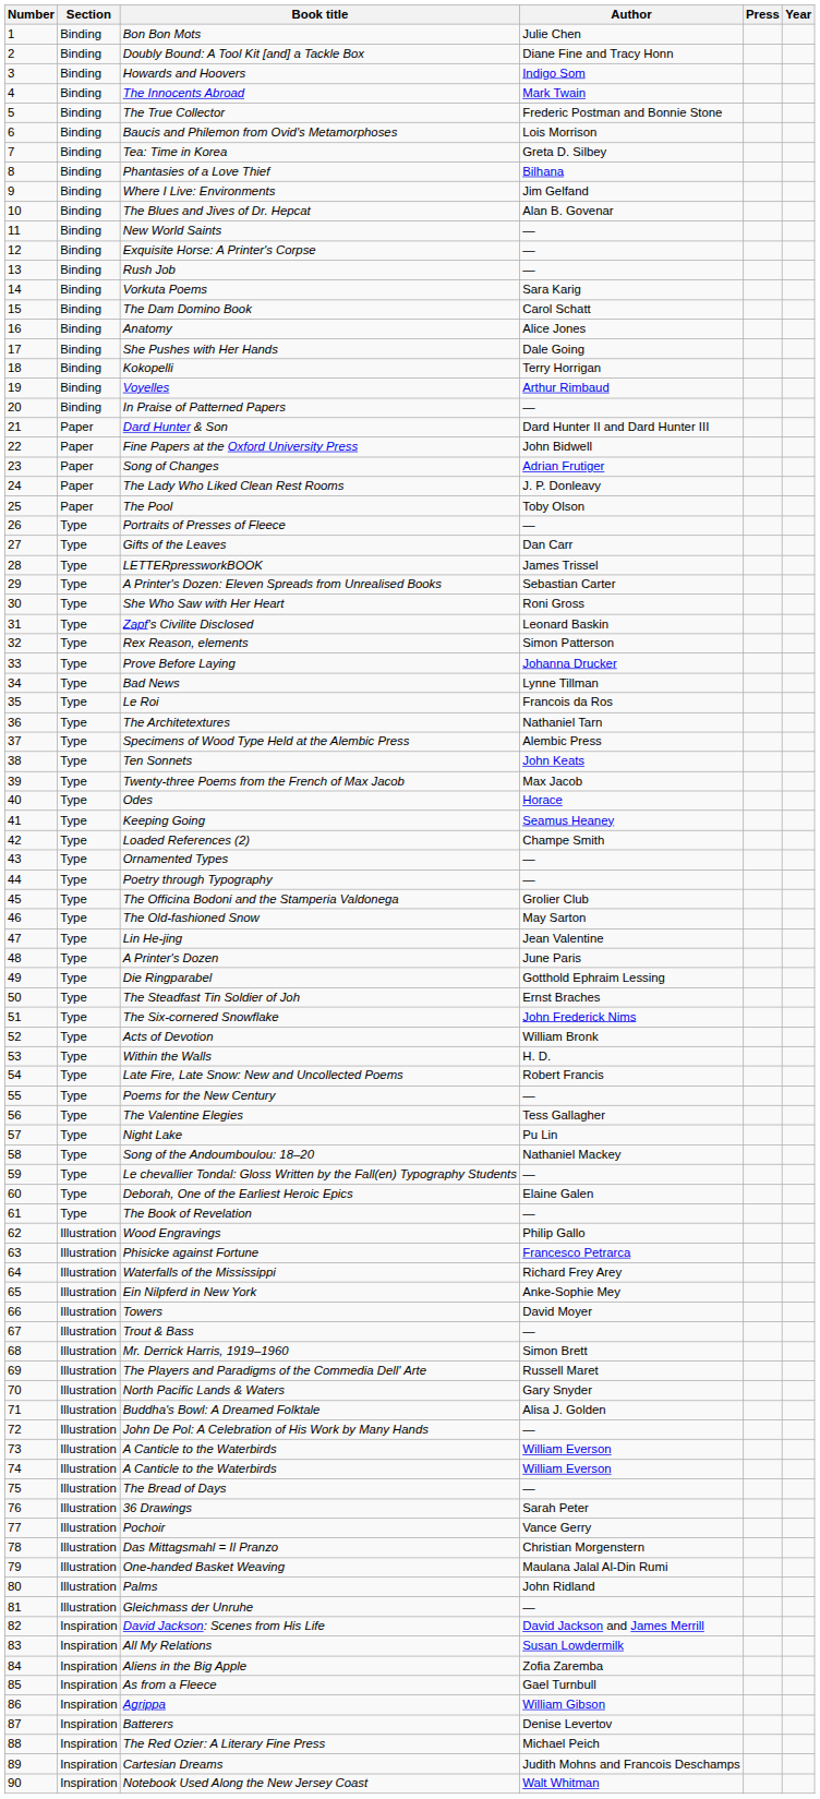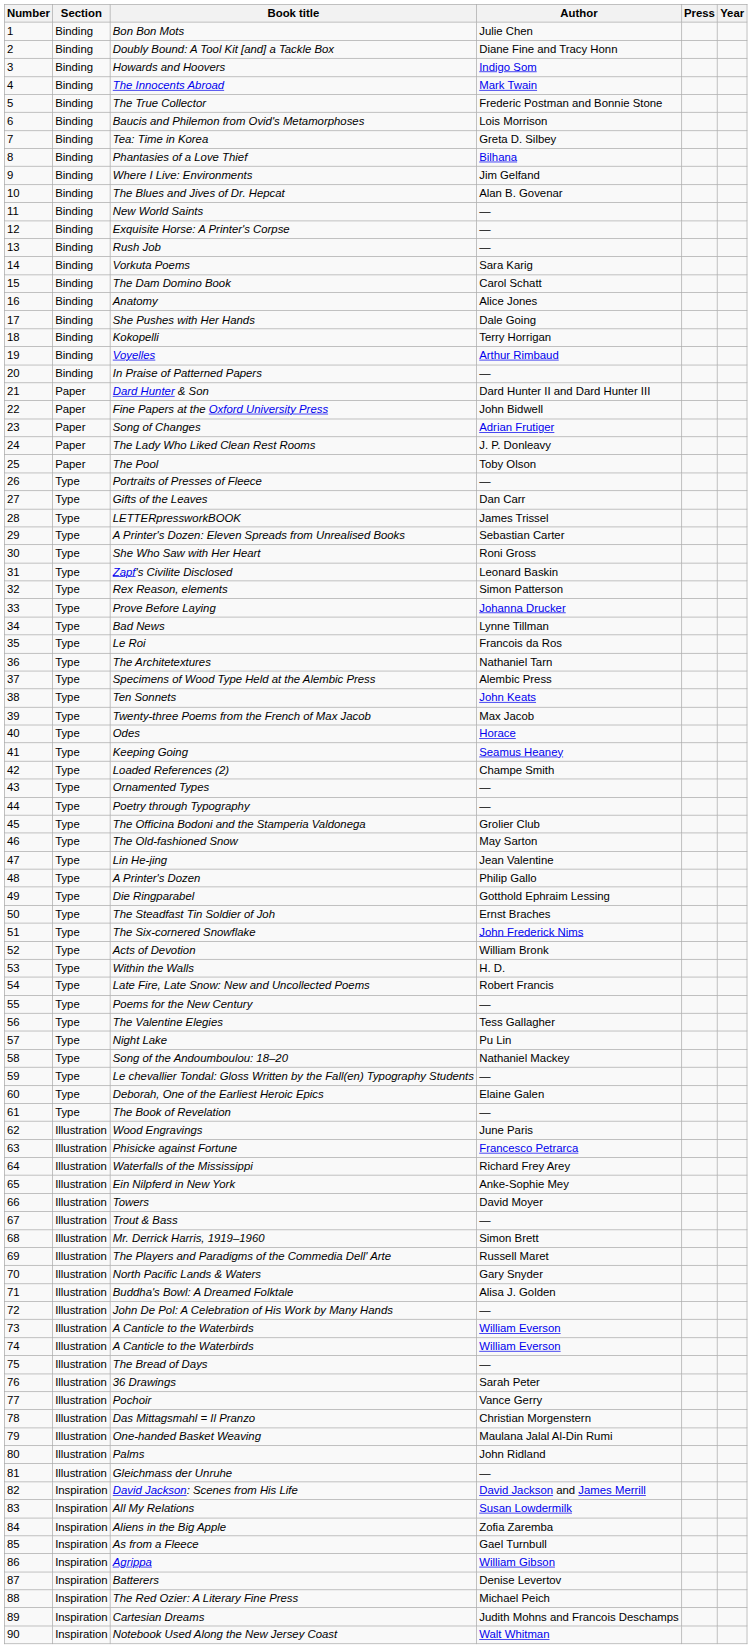 <table class="wikitable sortable">
 <tr>
 <th>Number</th>
 <th>Section</th>
 <th>Book title</th>
 <th>Author</th>
 <th>Press</th>
 <th>Year</th>
 </tr>
 <tr>
 <td>1</td>
 <td>Binding</td>
 <td><em>Bon Bon Mots</em></td>
 <td>Julie Chen</td>
 <td></td>
 <td></td>
 </tr>
 <tr>
 <td>2</td>
 <td>Binding</td>
 <td><em>Doubly Bound: A Tool Kit [and] a Tackle Box</em></td>
 <td>Diane Fine and Tracy Honn</td>
 <td></td>
 <td></td>
 </tr>
 <tr>
 <td>3</td>
 <td>Binding</td>
 <td><em>Howards and Hoovers</em></td>
 <td><a href='#'>Indigo Som</a></td>
 <td></td>
 <td></td>
 </tr>
 <tr>
 <td>4</td>
 <td>Binding</td>
 <td><em><a href='#'>The Innocents Abroad</a></em></td>
 <td><a href='#'>Mark Twain</a></td>
 <td></td>
 <td></td>
 </tr>
 <tr>
 <td>5</td>
 <td>Binding</td>
 <td><em>The True Collector</em></td>
 <td>Frederic Postman and Bonnie Stone</td>
 <td></td>
 <td></td>
 </tr>
 <tr>
 <td>6</td>
 <td>Binding</td>
 <td><em>Baucis and Philemon from Ovid's Metamorphoses</em></td>
 <td>Lois Morrison</td>
 <td></td>
 <td></td>
 </tr>
 <tr>
 <td>7</td>
 <td>Binding</td>
 <td><em>Tea: Time in Korea</em></td>
 <td>Greta D. Silbey</td>
 <td></td>
 <td></td>
 </tr>
 <tr>
 <td>8</td>
 <td>Binding</td>
 <td><em>Phantasies of a Love Thief</em></td>
 <td><a href='#'>Bilhana</a></td>
 <td></td>
 <td></td>
 </tr>
 <tr>
 <td>9</td>
 <td>Binding</td>
 <td><em>Where I Live: Environments</em></td>
 <td>Jim Gelfand</td>
 <td></td>
 <td></td>
 </tr>
 <tr>
 <td>10</td>
 <td>Binding</td>
 <td><em>The Blues and Jives of Dr. Hepcat</em></td>
 <td>Alan B. Govenar</td>
 <td></td>
 <td></td>
 </tr>
 <tr>
 <td>11</td>
 <td>Binding</td>
 <td><em>New World Saints</em></td>
 <td>—</td>
 <td></td>
 <td></td>
 </tr>
 <tr>
 <td>12</td>
 <td>Binding</td>
 <td><em>Exquisite Horse: A Printer's Corpse</em></td>
 <td>—</td>
 <td></td>
 <td></td>
 </tr>
 <tr>
 <td>13</td>
 <td>Binding</td>
 <td><em>Rush Job</em></td>
 <td>—</td>
 <td></td>
 <td></td>
 </tr>
 <tr>
 <td>14</td>
 <td>Binding</td>
 <td><em>Vorkuta Poems</em></td>
 <td>Sara Karig</td>
 <td></td>
 <td></td>
 </tr>
 <tr>
 <td>15</td>
 <td>Binding</td>
 <td><em>The Dam Domino Book</em></td>
 <td>Carol Schatt</td>
 <td></td>
 <td></td>
 </tr>
 <tr>
 <td>16</td>
 <td>Binding</td>
 <td><em>Anatomy</em></td>
 <td>Alice Jones</td>
 <td></td>
 <td></td>
 </tr>
 <tr>
 <td>17</td>
 <td>Binding</td>
 <td><em>She Pushes with Her Hands</em></td>
 <td>Dale Going</td>
 <td></td>
 <td></td>
 </tr>
 <tr>
 <td>18</td>
 <td>Binding</td>
 <td><em>Kokopelli</em></td>
 <td>Terry Horrigan</td>
 <td></td>
 <td></td>
 </tr>
 <tr>
 <td>19</td>
 <td>Binding</td>
 <td><em><a href='#'>Voyelles</a></em></td>
 <td><a href='#'>Arthur Rimbaud</a></td>
 <td></td>
 <td></td>
 </tr>
 <tr>
 <td>20</td>
 <td>Binding</td>
 <td><em>In Praise of Patterned Papers</em></td>
 <td>—</td>
 <td></td>
 <td></td>
 </tr>
 <tr>
 <td>21</td>
 <td>Paper</td>
 <td><em><a href='#'>Dard Hunter</a> & Son</em></td>
 <td>Dard Hunter II and Dard Hunter III</td>
 <td></td>
 <td></td>
 </tr>
 <tr>
 <td>22</td>
 <td>Paper</td>
 <td><em>Fine Papers at the <a href='#'>Oxford University Press</a></em></td>
 <td>John Bidwell</td>
 <td></td>
 <td></td>
 </tr>
 <tr>
 <td>23</td>
 <td>Paper</td>
 <td><em>Song of Changes</em></td>
 <td><a href='#'>Adrian Frutiger</a></td>
 <td></td>
 <td></td>
 </tr>
 <tr>
 <td>24</td>
 <td>Paper</td>
 <td><em>The Lady Who Liked Clean Rest Rooms</em></td>
 <td>J. P. Donleavy</td>
 <td></td>
 <td></td>
 </tr>
 <tr>
 <td>25</td>
 <td>Paper</td>
 <td><em>The Pool</em></td>
 <td>Toby Olson</td>
 <td></td>
 <td></td>
 </tr>
 <tr>
 <td>26</td>
 <td>Type</td>
 <td><em>Portraits of Presses of Fleece</em></td>
 <td>—</td>
 <td></td>
 <td></td>
 </tr>
 <tr>
 <td>27</td>
 <td>Type</td>
 <td><em>Gifts of the Leaves</em></td>
 <td>Dan Carr</td>
 <td></td>
 <td></td>
 </tr>
 <tr>
 <td>28</td>
 <td>Type</td>
 <td><em>LETTERpressworkBOOK</em></td>
 <td>James Trissel</td>
 <td></td>
 <td></td>
 </tr>
 <tr>
 <td>29</td>
 <td>Type</td>
 <td><em>A Printer's Dozen: Eleven Spreads from Unrealised Books</em></td>
 <td>Sebastian Carter</td>
 <td></td>
 <td></td>
 </tr>
 <tr>
 <td>30</td>
 <td>Type</td>
 <td><em>She Who Saw with Her Heart</em></td>
 <td>Roni Gross</td>
 <td></td>
 <td></td>
 </tr>
 <tr>
 <td>31</td>
 <td>Type</td>
 <td><em><a href='#'>Zapf</a>'s Civilite Disclosed</em></td>
 <td>Leonard Baskin</td>
 <td></td>
 <td></td>
 </tr>
 <tr>
 <td>32</td>
 <td>Type</td>
 <td><em>Rex Reason, elements</em></td>
 <td>Simon Patterson</td>
 <td></td>
 <td></td>
 </tr>
 <tr>
 <td>33</td>
 <td>Type</td>
 <td><em>Prove Before Laying</em></td>
 <td><a href='#'>Johanna Drucker</a></td>
 <td></td>
 <td></td>
 </tr>
 <tr>
 <td>34</td>
 <td>Type</td>
 <td><em>Bad News</em></td>
 <td>Lynne Tillman</td>
 <td></td>
 <td></td>
 </tr>
 <tr>
 <td>35</td>
 <td>Type</td>
 <td><em>Le Roi</em></td>
 <td>Francois da Ros</td>
 <td></td>
 <td></td>
 </tr>
 <tr>
 <td>36</td>
 <td>Type</td>
 <td><em>The Architetextures</em></td>
 <td>Nathaniel Tarn</td>
 <td></td>
 <td></td>
 </tr>
 <tr>
 <td>37</td>
 <td>Type</td>
 <td><em>Specimens of Wood Type Held at the Alembic Press</em></td>
 <td>Alembic Press</td>
 <td></td>
 <td></td>
 </tr>
 <tr>
 <td>38</td>
 <td>Type</td>
 <td><em>Ten Sonnets</em></td>
 <td><a href='#'>John Keats</a></td>
 <td></td>
 <td></td>
 </tr>
 <tr>
 <td>39</td>
 <td>Type</td>
 <td><em>Twenty-three Poems from the French of Max Jacob</em></td>
 <td>Max Jacob</td>
 <td></td>
 <td></td>
 </tr>
 <tr>
 <td>40</td>
 <td>Type</td>
 <td><em>Odes</em></td>
 <td><a href='#'>Horace</a></td>
 <td></td>
 <td></td>
 </tr>
 <tr>
 <td>41</td>
 <td>Type</td>
 <td><em>Keeping Going</em></td>
 <td><a href='#'>Seamus Heaney</a></td>
 <td></td>
 <td></td>
 </tr>
 <tr>
 <td>42</td>
 <td>Type</td>
 <td><em>Loaded References (2)</em></td>
 <td>Champe Smith</td>
 <td></td>
 <td></td>
 </tr>
 <tr>
 <td>43</td>
 <td>Type</td>
 <td><em>Ornamented Types</em></td>
 <td>—</td>
 <td></td>
 <td></td>
 </tr>
 <tr>
 <td>44</td>
 <td>Type</td>
 <td><em>Poetry through Typography</em></td>
 <td>—</td>
 <td></td>
 <td></td>
 </tr>
 <tr>
 <td>45</td>
 <td>Type</td>
 <td><em>The Officina Bodoni and the Stamperia Valdonega</em></td>
 <td>Grolier Club</td>
 <td></td>
 <td></td>
 </tr>
 <tr>
 <td>46</td>
 <td>Type</td>
 <td><em>The Old-fashioned Snow</em></td>
 <td>May Sarton</td>
 <td></td>
 <td></td>
 </tr>
 <tr>
 <td>47</td>
 <td>Type</td>
 <td><em>Lin He-jing</em></td>
 <td>Jean Valentine</td>
 <td></td>
 <td></td>
 </tr>
 <tr>
 <td>48</td>
 <td>Type</td>
 <td><em>A Printer's Dozen</em></td>
-<td>June Paris</td>
+<td>Philip Gallo</td>
 <td></td>
 <td></td>
 </tr>
 <tr>
 <td>49</td>
 <td>Type</td>
 <td><em>Die Ringparabel</em></td>
 <td>Gotthold Ephraim Lessing</td>
 <td></td>
 <td></td>
 </tr>
 <tr>
 <td>50</td>
 <td>Type</td>
 <td><em>The Steadfast Tin Soldier of Joh</em></td>
 <td>Ernst Braches</td>
 <td></td>
 <td></td>
 </tr>
 <tr>
 <td>51</td>
 <td>Type</td>
 <td><em>The Six-cornered Snowflake</em></td>
 <td><a href='#'>John Frederick Nims</a></td>
 <td></td>
 <td></td>
 </tr>
 <tr>
 <td>52</td>
 <td>Type</td>
 <td><em>Acts of Devotion</em></td>
 <td>William Bronk</td>
 <td></td>
 <td></td>
 </tr>
 <tr>
 <td>53</td>
 <td>Type</td>
 <td><em>Within the Walls</em></td>
 <td>H. D.</td>
 <td></td>
 <td></td>
 </tr>
 <tr>
 <td>54</td>
 <td>Type</td>
 <td><em>Late Fire, Late Snow: New and Uncollected Poems</em></td>
 <td>Robert Francis</td>
 <td></td>
 <td></td>
 </tr>
 <tr>
 <td>55</td>
 <td>Type</td>
 <td><em>Poems for the New Century</em></td>
 <td>—</td>
 <td></td>
 <td></td>
 </tr>
 <tr>
 <td>56</td>
 <td>Type</td>
 <td><em>The Valentine Elegies</em></td>
 <td>Tess Gallagher</td>
 <td></td>
 <td></td>
 </tr>
 <tr>
 <td>57</td>
 <td>Type</td>
 <td><em>Night Lake</em></td>
 <td>Pu Lin</td>
 <td></td>
 <td></td>
 </tr>
 <tr>
 <td>58</td>
 <td>Type</td>
 <td><em>Song of the Andoumboulou: 18–20</em></td>
 <td>Nathaniel Mackey</td>
 <td></td>
 <td></td>
 </tr>
 <tr>
 <td>59</td>
 <td>Type</td>
 <td><em>Le chevallier Tondal: Gloss Written by the Fall(en) Typography Students</em></td>
 <td>—</td>
 <td></td>
 <td></td>
 </tr>
 <tr>
 <td>60</td>
 <td>Type</td>
 <td><em>Deborah, One of the Earliest Heroic Epics</em></td>
 <td>Elaine Galen</td>
 <td></td>
 <td></td>
 </tr>
 <tr>
 <td>61</td>
 <td>Type</td>
 <td><em>The Book of Revelation</em></td>
 <td>—</td>
 <td></td>
 <td></td>
 </tr>
 <tr>
 <td>62</td>
 <td>Illustration</td>
 <td><em>Wood Engravings</em></td>
-<td>Philip Gallo</td>
+<td>June Paris</td>
 <td></td>
 <td></td>
 </tr>
 <tr>
 <td>63</td>
 <td>Illustration</td>
 <td><em>Phisicke against Fortune</em></td>
 <td><a href='#'>Francesco Petrarca</a></td>
 <td></td>
 <td></td>
 </tr>
 <tr>
 <td>64</td>
 <td>Illustration</td>
 <td><em>Waterfalls of the Mississippi</em></td>
 <td>Richard Frey Arey</td>
 <td></td>
 <td></td>
 </tr>
 <tr>
 <td>65</td>
 <td>Illustration</td>
 <td><em>Ein Nilpferd in New York</em></td>
 <td>Anke-Sophie Mey</td>
 <td></td>
 <td></td>
 </tr>
 <tr>
 <td>66</td>
 <td>Illustration</td>
 <td><em>Towers</em></td>
 <td>David Moyer</td>
 <td></td>
 <td></td>
 </tr>
 <tr>
 <td>67</td>
 <td>Illustration</td>
 <td><em>Trout & Bass</em></td>
 <td>—</td>
 <td></td>
 <td></td>
 </tr>
 <tr>
 <td>68</td>
 <td>Illustration</td>
 <td><em>Mr. Derrick Harris, 1919–1960</em></td>
 <td>Simon Brett</td>
 <td></td>
 <td></td>
 </tr>
 <tr>
 <td>69</td>
 <td>Illustration</td>
 <td><em>The Players and Paradigms of the Commedia Dell' Arte</em></td>
 <td>Russell Maret</td>
 <td></td>
 <td></td>
 </tr>
 <tr>
 <td>70</td>
 <td>Illustration</td>
 <td><em>North Pacific Lands & Waters</em></td>
 <td>Gary Snyder</td>
 <td></td>
 <td></td>
 </tr>
 <tr>
 <td>71</td>
 <td>Illustration</td>
 <td><em>Buddha's Bowl: A Dreamed Folktale</em></td>
 <td>Alisa J. Golden</td>
 <td></td>
 <td></td>
 </tr>
 <tr>
 <td>72</td>
 <td>Illustration</td>
 <td><em>John De Pol: A Celebration of His Work by Many Hands</em></td>
 <td>—</td>
 <td></td>
 <td></td>
 </tr>
 <tr>
 <td>73</td>
 <td>Illustration</td>
 <td><em>A Canticle to the Waterbirds</em></td>
 <td><a href='#'>William Everson</a></td>
 <td></td>
 <td></td>
 </tr>
 <tr>
 <td>74</td>
 <td>Illustration</td>
 <td><em>A Canticle to the Waterbirds</em></td>
 <td><a href='#'>William Everson</a></td>
 <td></td>
 <td></td>
 </tr>
 <tr>
 <td>75</td>
 <td>Illustration</td>
 <td><em>The Bread of Days</em></td>
 <td>—</td>
 <td></td>
 <td></td>
 </tr>
 <tr>
 <td>76</td>
 <td>Illustration</td>
 <td><em>36 Drawings</em></td>
 <td>Sarah Peter</td>
 <td></td>
 <td></td>
 </tr>
 <tr>
 <td>77</td>
 <td>Illustration</td>
 <td><em>Pochoir</em></td>
 <td>Vance Gerry</td>
 <td></td>
 <td></td>
 </tr>
 <tr>
 <td>78</td>
 <td>Illustration</td>
 <td><em>Das Mittagsmahl = Il Pranzo</em></td>
 <td>Christian Morgenstern</td>
 <td></td>
 <td></td>
 </tr>
 <tr>
 <td>79</td>
 <td>Illustration</td>
 <td><em>One-handed Basket Weaving</em></td>
 <td>Maulana Jalal Al-Din Rumi</td>
 <td></td>
 <td></td>
 </tr>
 <tr>
 <td>80</td>
 <td>Illustration</td>
 <td><em>Palms</em></td>
 <td>John Ridland</td>
 <td></td>
 <td></td>
 </tr>
 <tr>
 <td>81</td>
 <td>Illustration</td>
 <td><em>Gleichmass der Unruhe</em></td>
 <td>—</td>
 <td></td>
 <td></td>
 </tr>
 <tr>
 <td>82</td>
 <td>Inspiration</td>
 <td><em><a href='#'>David Jackson</a>: Scenes from His Life</em></td>
 <td><a href='#'>David Jackson</a> and <a href='#'>James Merrill</a></td>
 <td></td>
 <td></td>
 </tr>
 <tr>
 <td>83</td>
 <td>Inspiration</td>
 <td><em>All My Relations</em></td>
 <td><a href='#'>Susan Lowdermilk</a></td>
 <td></td>
 <td></td>
 </tr>
 <tr>
 <td>84</td>
 <td>Inspiration</td>
 <td><em>Aliens in the Big Apple</em></td>
 <td>Zofia Zaremba</td>
 <td></td>
 <td></td>
 </tr>
 <tr>
 <td>85</td>
 <td>Inspiration</td>
 <td><em>As from a Fleece</em></td>
 <td>Gael Turnbull</td>
 <td></td>
 <td></td>
 </tr>
 <tr>
 <td>86</td>
 <td>Inspiration</td>
 <td><em><a href='#'>Agrippa</a></em></td>
 <td><a href='#'>William Gibson</a></td>
 <td></td>
 <td></td>
 </tr>
 <tr>
 <td>87</td>
 <td>Inspiration</td>
 <td><em>Batterers</em></td>
 <td>Denise Levertov</td>
 <td></td>
 <td></td>
 </tr>
 <tr>
 <td>88</td>
 <td>Inspiration</td>
 <td><em>The Red Ozier: A Literary Fine Press</em></td>
 <td>Michael Peich</td>
 <td></td>
 <td></td>
 </tr>
 <tr>
 <td>89</td>
 <td>Inspiration</td>
 <td><em>Cartesian Dreams</em></td>
 <td>Judith Mohns and Francois Deschamps</td>
 <td></td>
 <td></td>
 </tr>
 <tr>
 <td>90</td>
 <td>Inspiration</td>
 <td><em>Notebook Used Along the New Jersey Coast</em></td>
 <td><a href='#'>Walt Whitman</a></td>
 <td></td>
 <td></td>
 </tr>
 </table>
